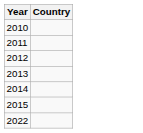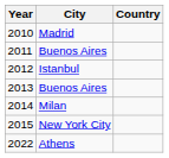 <table class="wikitable">
 <tr>
 <th>Year</th>
+<th>City</th>
 <th>Country</th>
 </tr>
 <tr>
 <td>2010</td>
+<td><a href='#'>Madrid</a></td>
 <td></td>
 </tr>
 <tr>
 <td>2011</td>
+<td><a href='#'>Buenos Aires</a></td>
 <td></td>
 </tr>
 <tr>
 <td>2012</td>
+<td><a href='#'>Istanbul</a></td>
 <td></td>
 </tr>
 <tr>
 <td>2013</td>
+<td><a href='#'>Buenos Aires</a></td>
 <td></td>
 </tr>
 <tr>
 <td>2014</td>
+<td><a href='#'>Milan</a></td>
 <td></td>
 </tr>
 <tr>
 <td>2015</td>
+<td><a href='#'>New York City</a></td>
 <td></td>
 </tr>
 <tr>
 <td>2022</td>
+<td><a href='#'>Athens</a></td>
 <td></td>
 </tr>
 </table>
